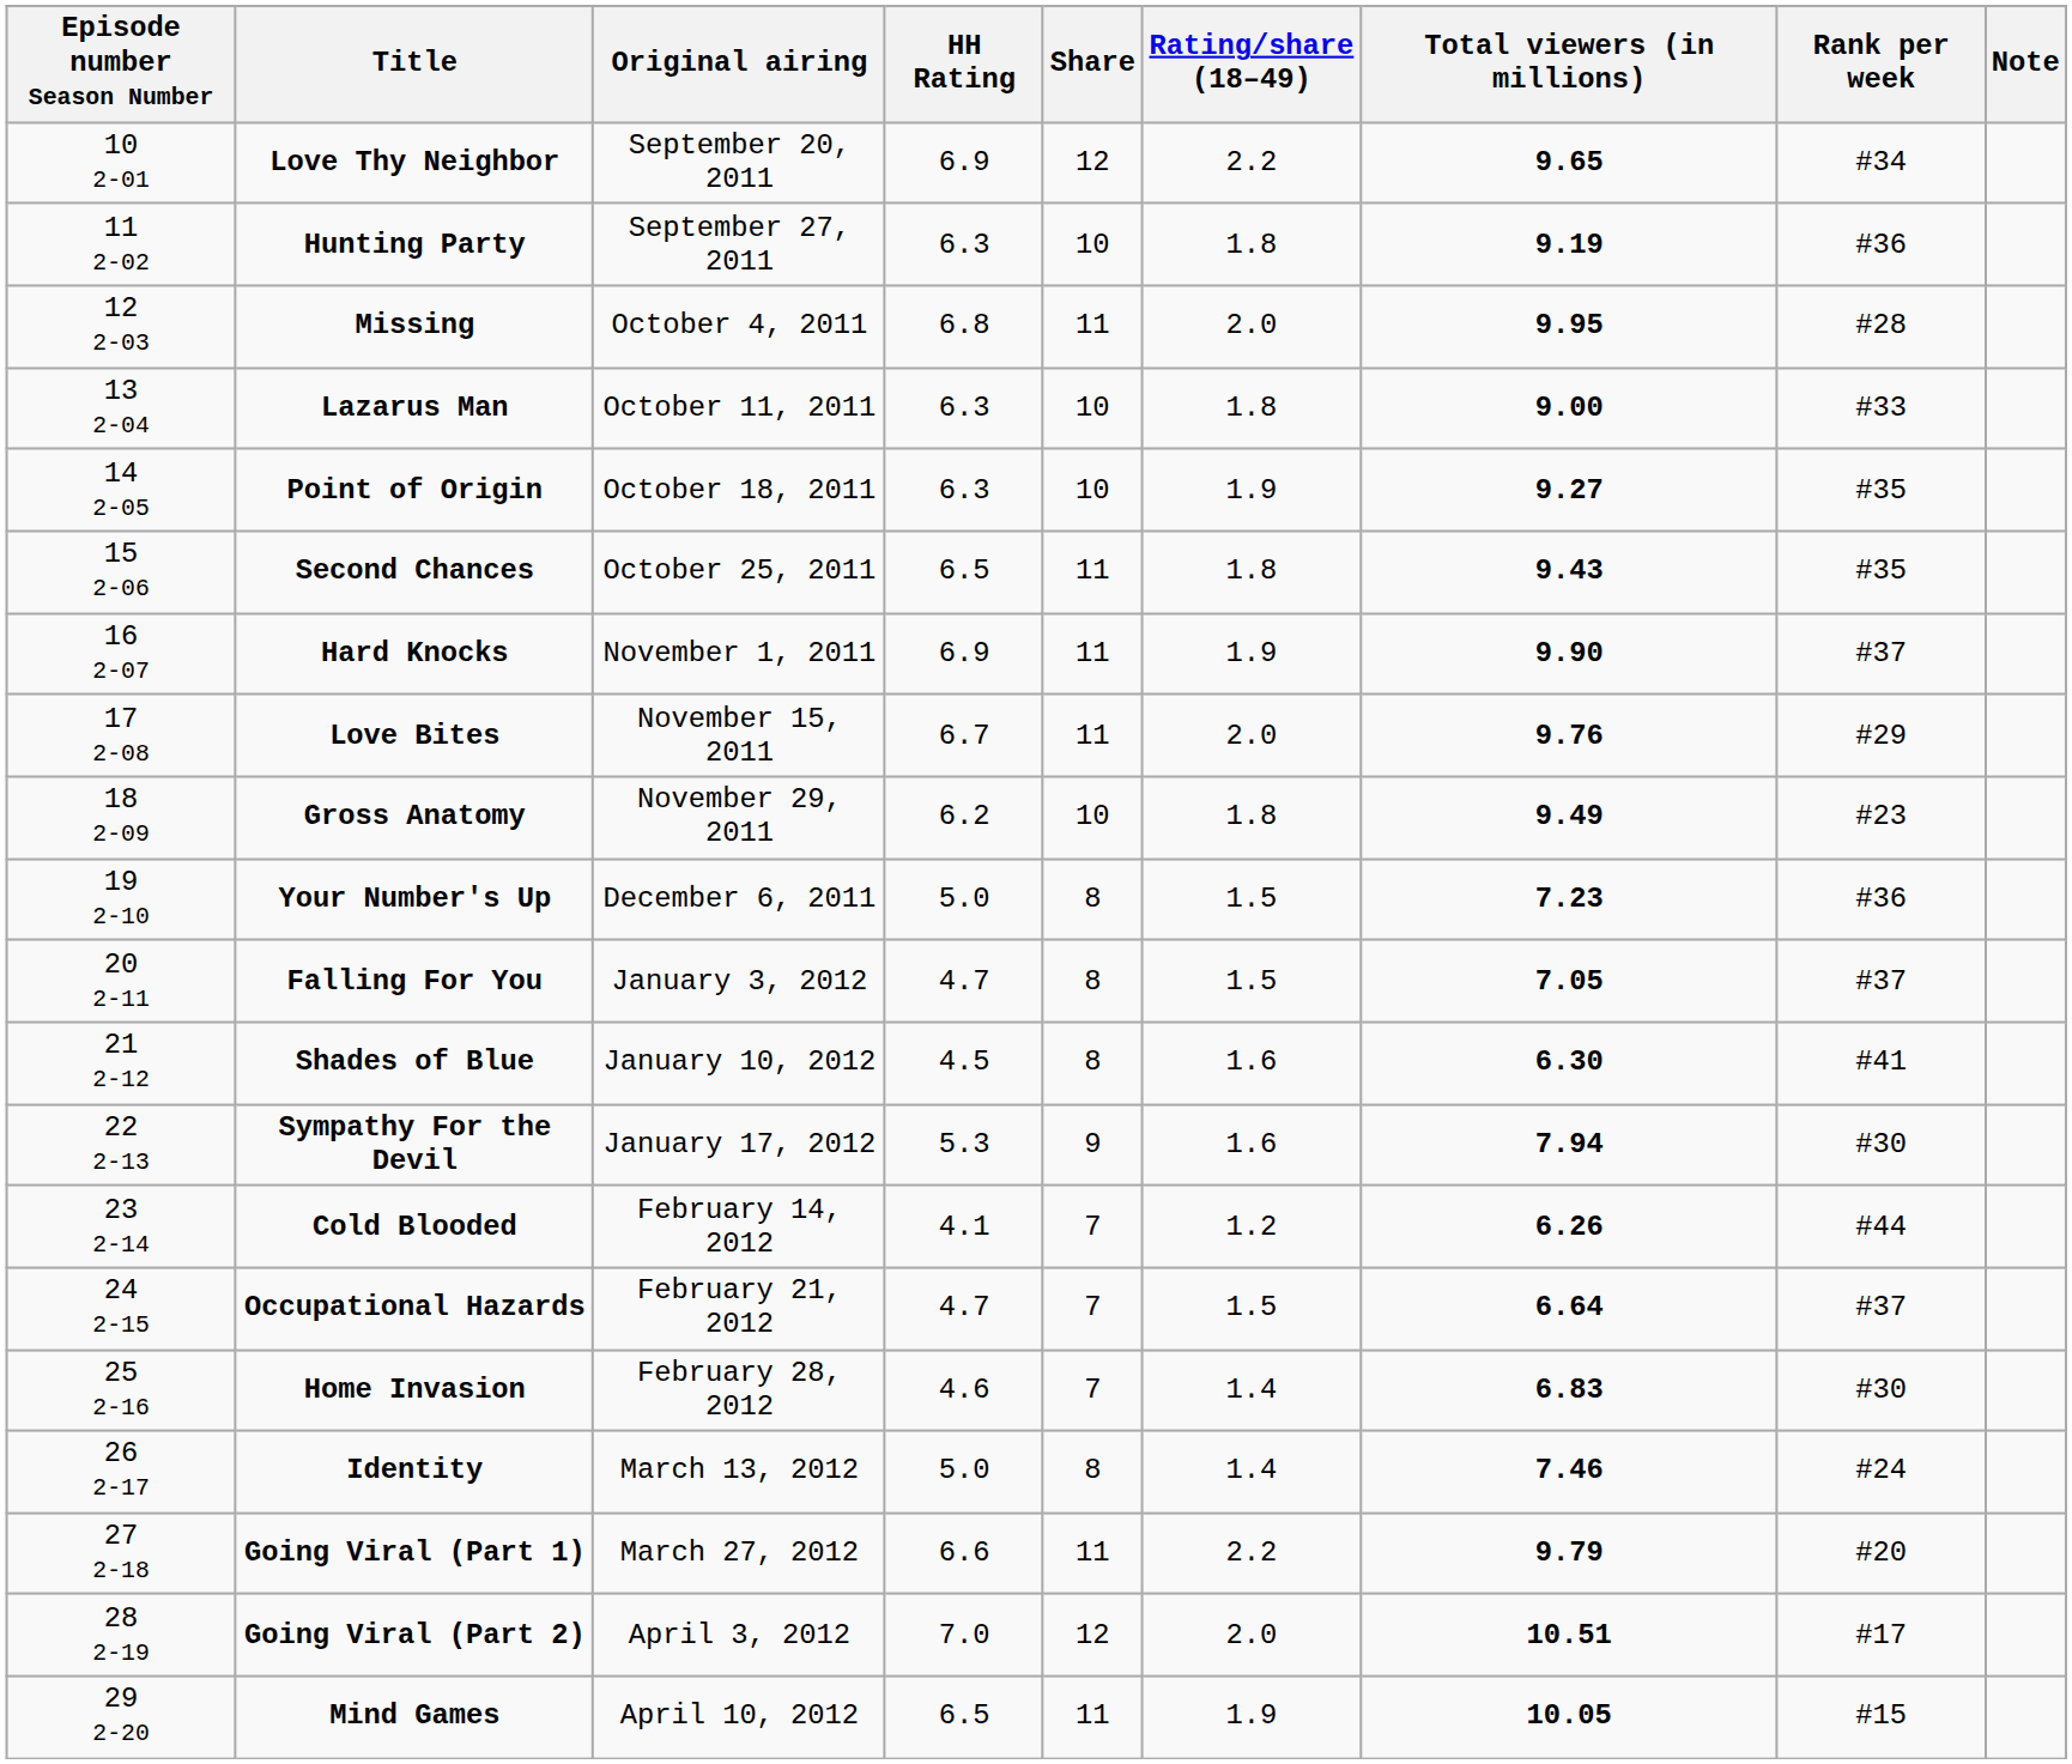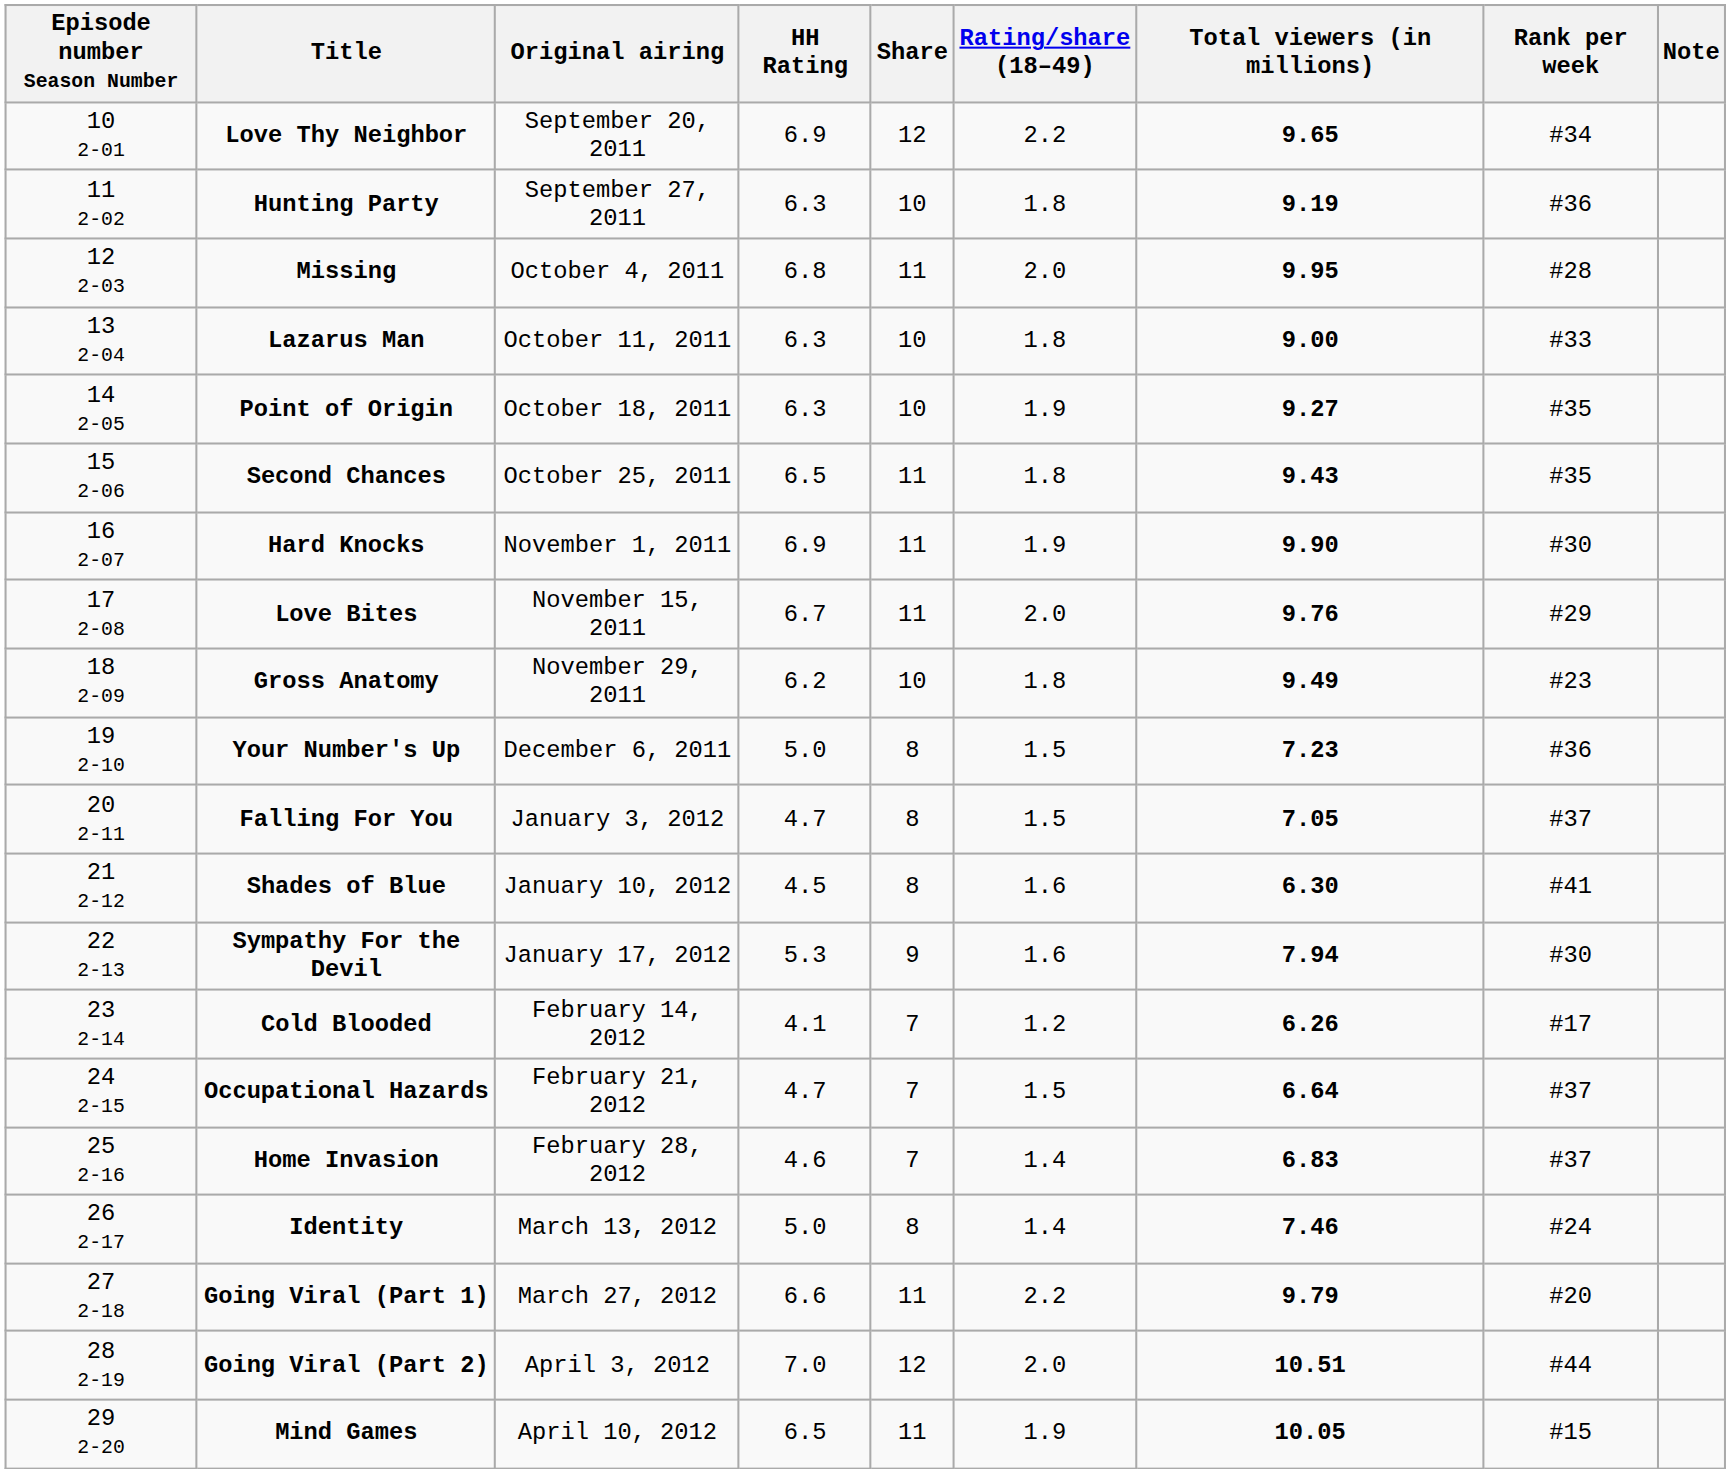 <table class="wikitable" style="font-size:90%; text-align:center; width: 96%; margin-left: auto; margin-right: auto;">
 <tr>
 <th>Episode number<br><small>Season Number</small></th>
 <th>Title</th>
 <th>Original airing</th>
 <th>HH Rating</th>
 <th>Share</th>
 <th><a href='#'>Rating/share</a><br>(18–49)</th>
 <th>Total viewers (in millions)</th>
 <th>Rank per week</th>
 <th>Note</th>
 </tr>
 <tr>
 <td>10<br><small>2-01</small></td>
 <td><strong>Love Thy Neighbor</strong></td>
 <td>September 20, 2011</td>
 <td>6.9</td>
 <td>12</td>
 <td>2.2</td>
 <td><strong>9.65</strong></td>
 <td>#34</td>
 <td></td>
 </tr>
 <tr>
 <td>11<br><small>2-02</small></td>
 <td><strong>Hunting Party</strong></td>
 <td>September 27, 2011</td>
 <td>6.3</td>
 <td>10</td>
 <td>1.8</td>
 <td><strong>9.19</strong></td>
 <td>#36</td>
 <td></td>
 </tr>
 <tr>
 <td>12<br><small>2-03</small></td>
 <td><strong>Missing</strong></td>
 <td>October 4, 2011</td>
 <td>6.8</td>
 <td>11</td>
 <td>2.0</td>
 <td><strong>9.95</strong></td>
 <td>#28</td>
 <td></td>
 </tr>
 <tr>
 <td>13<br><small>2-04</small></td>
 <td><strong>Lazarus Man</strong></td>
 <td>October 11, 2011</td>
 <td>6.3</td>
 <td>10</td>
 <td>1.8</td>
 <td><strong>9.00</strong></td>
 <td>#33</td>
 <td></td>
 </tr>
 <tr>
 <td>14<br><small>2-05</small></td>
 <td><strong>Point of Origin</strong></td>
 <td>October 18, 2011</td>
 <td>6.3</td>
 <td>10</td>
 <td>1.9</td>
 <td><strong>9.27</strong></td>
 <td>#35</td>
 <td></td>
 </tr>
 <tr>
 <td>15<br><small>2-06</small></td>
 <td><strong>Second Chances</strong></td>
 <td>October 25, 2011</td>
 <td>6.5</td>
 <td>11</td>
 <td>1.8</td>
 <td><strong>9.43</strong></td>
 <td>#35</td>
 <td></td>
 </tr>
 <tr>
 <td>16<br><small>2-07</small></td>
 <td><strong>Hard Knocks</strong></td>
 <td>November 1, 2011</td>
 <td>6.9</td>
 <td>11</td>
 <td>1.9</td>
 <td><strong>9.90</strong></td>
-<td>#37</td>
+<td>#30</td>
 <td></td>
 </tr>
 <tr>
 <td>17<br><small>2-08</small></td>
 <td><strong>Love Bites</strong></td>
 <td>November 15, 2011</td>
 <td>6.7</td>
 <td>11</td>
 <td>2.0</td>
 <td><strong>9.76</strong></td>
 <td>#29</td>
 <td></td>
 </tr>
 <tr>
 <td>18<br><small>2-09</small></td>
 <td><strong>Gross Anatomy</strong></td>
 <td>November 29, 2011</td>
 <td>6.2</td>
 <td>10</td>
 <td>1.8</td>
 <td><strong>9.49</strong></td>
 <td>#23</td>
 <td></td>
 </tr>
 <tr>
 <td>19<br><small>2-10</small></td>
 <td><strong>Your Number's Up</strong></td>
 <td>December 6, 2011</td>
 <td>5.0</td>
 <td>8</td>
 <td>1.5</td>
 <td><strong>7.23</strong></td>
 <td>#36</td>
 <td></td>
 </tr>
 <tr>
 <td>20<br><small>2-11</small></td>
 <td><strong>Falling For You</strong></td>
 <td>January 3, 2012</td>
 <td>4.7</td>
 <td>8</td>
 <td>1.5</td>
 <td><strong>7.05</strong></td>
 <td>#37</td>
 <td></td>
 </tr>
 <tr>
 <td>21<br><small>2-12</small></td>
 <td><strong>Shades of Blue</strong></td>
 <td>January 10, 2012</td>
 <td>4.5</td>
 <td>8</td>
 <td>1.6</td>
 <td><strong>6.30</strong></td>
 <td>#41</td>
 <td></td>
 </tr>
 <tr>
 <td>22<br><small>2-13</small></td>
 <td><strong>Sympathy For the Devil</strong></td>
 <td>January 17, 2012</td>
 <td>5.3</td>
 <td>9</td>
 <td>1.6</td>
 <td><strong>7.94</strong></td>
 <td>#30</td>
 <td></td>
 </tr>
 <tr>
 <td>23<br><small>2-14</small></td>
 <td><strong>Cold Blooded</strong></td>
 <td>February 14, 2012</td>
 <td>4.1</td>
 <td>7</td>
 <td>1.2</td>
 <td><strong>6.26</strong></td>
-<td>#44</td>
+<td>#17</td>
 <td></td>
 </tr>
 <tr>
 <td>24<br><small>2-15</small></td>
 <td><strong>Occupational Hazards</strong></td>
 <td>February 21, 2012</td>
 <td>4.7</td>
 <td>7</td>
 <td>1.5</td>
 <td><strong>6.64</strong></td>
 <td>#37</td>
 <td></td>
 </tr>
 <tr>
 <td>25<br><small>2-16</small></td>
 <td><strong>Home Invasion</strong></td>
 <td>February 28, 2012</td>
 <td>4.6</td>
 <td>7</td>
 <td>1.4</td>
 <td><strong>6.83</strong></td>
-<td>#30</td>
+<td>#37</td>
 <td></td>
 </tr>
 <tr>
 <td>26<br><small>2-17</small></td>
 <td><strong>Identity</strong></td>
 <td>March 13, 2012</td>
 <td>5.0</td>
 <td>8</td>
 <td>1.4</td>
 <td><strong>7.46</strong></td>
 <td>#24</td>
 <td></td>
 </tr>
 <tr>
 <td>27<br><small>2-18</small></td>
 <td><strong>Going Viral (Part 1)</strong></td>
 <td>March 27, 2012</td>
 <td>6.6</td>
 <td>11</td>
 <td>2.2</td>
 <td><strong>9.79</strong></td>
 <td>#20</td>
 <td></td>
 </tr>
 <tr>
 <td>28<br><small>2-19</small></td>
 <td><strong>Going Viral (Part 2)</strong></td>
 <td>April 3, 2012</td>
 <td>7.0</td>
 <td>12</td>
 <td>2.0</td>
 <td><strong>10.51</strong></td>
-<td>#17</td>
+<td>#44</td>
 <td></td>
 </tr>
 <tr>
 <td>29<br><small>2-20</small></td>
 <td><strong>Mind Games</strong></td>
 <td>April 10, 2012</td>
 <td>6.5</td>
 <td>11</td>
 <td>1.9</td>
 <td><strong>10.05</strong></td>
 <td>#15</td>
 <td></td>
 </tr>
 </table>
